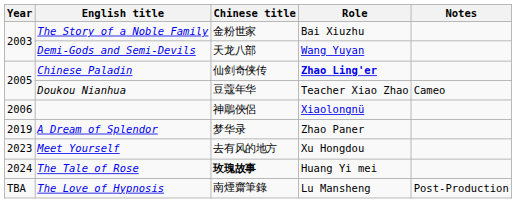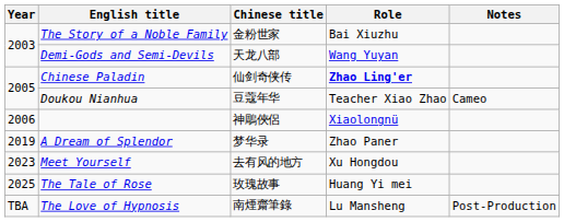 <table class="wikitable sortable">
 <tr>
 <th>Year</th>
 <th>English title</th>
 <th>Chinese title</th>
 <th>Role</th>
 <th>Notes</th>
 </tr>
 <tr>
 <td rowspan=2>2003</td>
 <td><em><a href='#'>The Story of a Noble Family</a></em></td>
 <td>金粉世家</td>
 <td>Bai Xiuzhu</td>
 <td></td>
 </tr>
 <tr>
 <td><em><a href='#'>Demi-Gods and Semi-Devils</a></em></td>
 <td>天龙八部</td>
 <td><a href='#'>Wang Yuyan</a></td>
 <td></td>
 </tr>
 <tr>
 <td rowspan=2>2005</td>
 <td><em><a href='#'>Chinese Paladin</a></em></td>
 <td>仙剑奇侠传</td>
 <td><strong><a href='#'>Zhao Ling'er</a></strong></td>
 <td></td>
 </tr>
 <tr>
 <td><em>Doukou Nianhua</em></td>
 <td>豆蔻年华</td>
 <td>Teacher Xiao Zhao</td>
 <td>Cameo</td>
 </tr>
 <tr>
 <td>2006</td>
 <td><em></em></td>
 <td>神鵰俠侶</td>
 <td><a href='#'>Xiaolongnü</a></td>
 <td></td>
 </tr>
 <tr>
 <td>2019</td>
 <td><em><a href='#'>A Dream of Splendor</a></em></td>
 <td>梦华录</td>
 <td>Zhao Paner</td>
 <td></td>
 </tr>
 <tr>
 <td>2023</td>
 <td><em><a href='#'>Meet Yourself</a></em></td>
 <td>去有风的地方</td>
 <td>Xu Hongdou</td>
 <td></td>
 </tr>
 <tr>
-<td>2024</td>
+<td>2025</td>
 <td><em><a href='#'>The Tale of Rose</a></em></td>
-<td><strong>玫瑰故事</strong></td>
+<td>玫瑰故事</td>
 <td>Huang Yi mei</td>
 <td></td>
 </tr>
 <tr>
 <td>TBA</td>
 <td><em><a href='#'>The Love of Hypnosis</a></em></td>
 <td>南煙齋筆錄</td>
 <td>Lu Mansheng</td>
 <td>Post-Production</td>
 </tr>
 </table>
